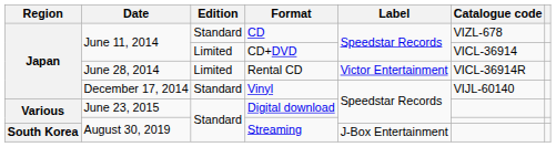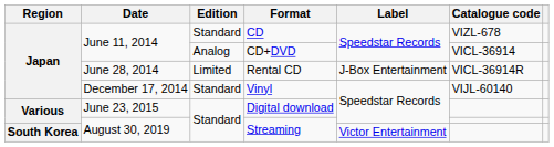 <table class="wikitable unsortable plainrowheaders">
 <tr>
 <th scope="col">Region</th>
 <th scope="col">Date</th>
 <th scope="col">Edition</th>
 <th scope="col">Format</th>
 <th scope="col">Label</th>
 <th>Catalogue code</th>
 <th scope="col"></th>
 </tr>
 <tr>
 <th scope="row" rowspan="4">Japan</th>
 <td rowspan="2">June 11, 2014</td>
 <td>Standard</td>
 <td><a href='#'>CD</a></td>
 <td rowspan="2"><a href='#'>Speedstar Records</a></td>
 <td>VIZL-678</td>
 <td style="text-align:center;"></td>
 </tr>
 <tr>
-<td>Limited</td>
+<td>Analog</td>
 <td>CD+<a href='#'>DVD</a></td>
 <td>VICL-36914</td>
 <td style="text-align:center;"></td>
 </tr>
 <tr>
 <td>June 28, 2014</td>
 <td>Limited</td>
 <td>Rental CD</td>
-<td><a href='#'>Victor Entertainment</a></td>
+<td>J-Box Entertainment</td>
 <td>VICL-36914R</td>
 <td style="text-align:center;"></td>
 </tr>
 <tr>
 <td>December 17, 2014</td>
 <td>Standard</td>
 <td><a href='#'>Vinyl</a></td>
 <td rowspan="3">Speedstar Records</td>
 <td>VIJL-60140</td>
 <td style="text-align:center;"></td>
 </tr>
 <tr>
 <th scope="row" rowspan="2">Various</th>
 <td>June 23, 2015</td>
 <td rowspan="3">Standard</td>
 <td><a href='#'>Digital download</a></td>
 <td></td>
 <td style="text-align:center;"></td>
 </tr>
 <tr>
 <td rowspan="2">August 30, 2019</td>
 <td rowspan="2"><a href='#'>Streaming</a></td>
 <td></td>
 <td style="text-align:center;"></td>
 </tr>
 <tr>
 <th scope="row">South Korea</th>
-<td>J-Box Entertainment</td>
+<td><a href='#'>Victor Entertainment</a></td>
 <td></td>
 <td style="text-align:center;"></td>
 </tr>
 </table>
